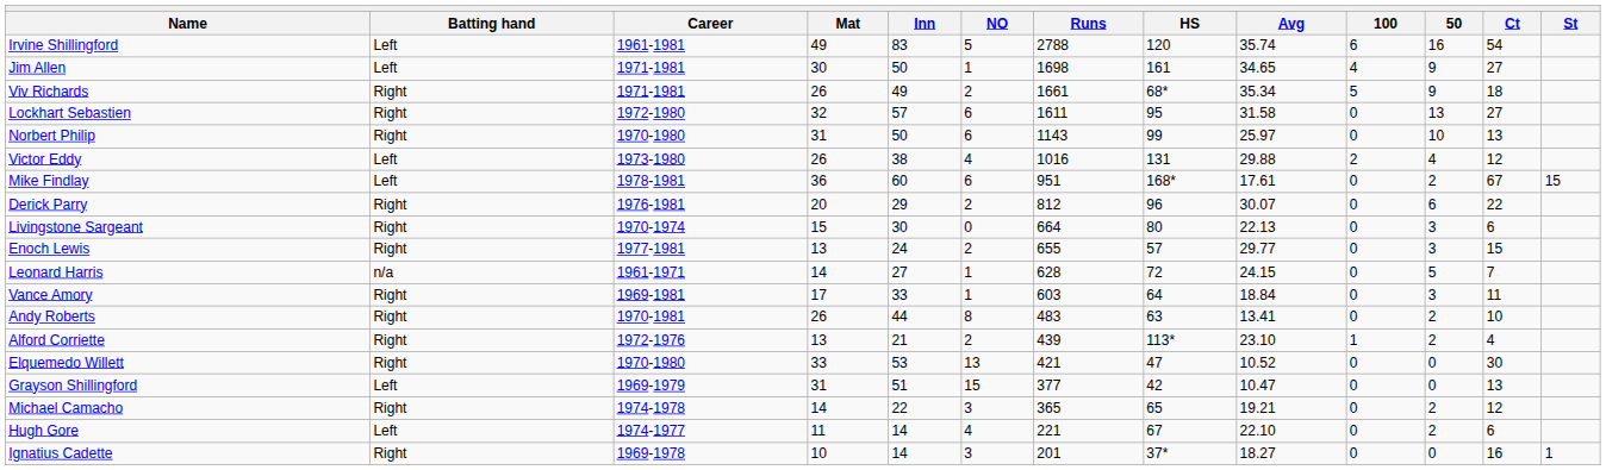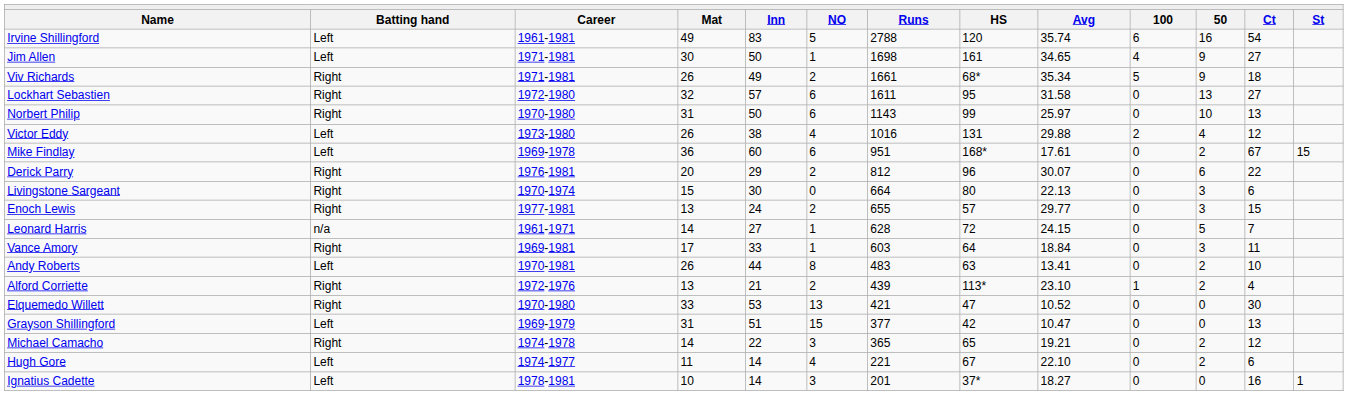 <table class="wikitable" width="90%">
 <tr>
 <td bgcolor="efefef" colspan="13"></td>
 </tr>
 <tr>
 <th>Name</th>
 <th>Batting hand</th>
 <th>Career</th>
 <th>Mat</th>
 <th><a href='#'>Inn</a></th>
 <th><a href='#'>NO</a></th>
 <th><a href='#'>Runs</a></th>
 <th>HS</th>
 <th><a href='#'>Avg</a></th>
 <th>100</th>
 <th>50</th>
 <th><a href='#'>Ct</a></th>
 <th><a href='#'>St</a></th>
 </tr>
 <tr>
 <td><a href='#'>Irvine Shillingford</a></td>
 <td>Left</td>
 <td><a href='#'>1961</a>-<a href='#'>1981</a></td>
 <td>49</td>
 <td>83</td>
 <td>5</td>
 <td>2788</td>
 <td>120</td>
 <td>35.74</td>
 <td>6</td>
 <td>16</td>
 <td>54</td>
 <td></td>
 </tr>
 <tr>
 <td><a href='#'>Jim Allen</a></td>
 <td>Left</td>
 <td><a href='#'>1971</a>-<a href='#'>1981</a></td>
 <td>30</td>
 <td>50</td>
 <td>1</td>
 <td>1698</td>
 <td>161</td>
 <td>34.65</td>
 <td>4</td>
 <td>9</td>
 <td>27</td>
 <td></td>
 </tr>
 <tr>
 <td><a href='#'>Viv Richards</a></td>
 <td>Right</td>
 <td><a href='#'>1971</a>-<a href='#'>1981</a></td>
 <td>26</td>
 <td>49</td>
 <td>2</td>
 <td>1661</td>
 <td>68*</td>
 <td>35.34</td>
 <td>5</td>
 <td>9</td>
 <td>18</td>
 <td></td>
 </tr>
 <tr>
 <td><a href='#'>Lockhart Sebastien</a></td>
 <td>Right</td>
 <td><a href='#'>1972</a>-<a href='#'>1980</a></td>
 <td>32</td>
 <td>57</td>
 <td>6</td>
 <td>1611</td>
 <td>95</td>
 <td>31.58</td>
 <td>0</td>
 <td>13</td>
 <td>27</td>
 <td></td>
 </tr>
 <tr>
 <td><a href='#'>Norbert Philip</a></td>
 <td>Right</td>
 <td><a href='#'>1970</a>-<a href='#'>1980</a></td>
 <td>31</td>
 <td>50</td>
 <td>6</td>
 <td>1143</td>
 <td>99</td>
 <td>25.97</td>
 <td>0</td>
 <td>10</td>
 <td>13</td>
 <td></td>
 </tr>
 <tr>
 <td><a href='#'>Victor Eddy</a></td>
 <td>Left</td>
 <td><a href='#'>1973</a>-<a href='#'>1980</a></td>
 <td>26</td>
 <td>38</td>
 <td>4</td>
 <td>1016</td>
 <td>131</td>
 <td>29.88</td>
 <td>2</td>
 <td>4</td>
 <td>12</td>
 <td></td>
 </tr>
 <tr>
 <td><a href='#'>Mike Findlay</a></td>
 <td>Left</td>
-<td><a href='#'>1978</a>-<a href='#'>1981</a></td>
+<td><a href='#'>1969</a>-<a href='#'>1978</a></td>
 <td>36</td>
 <td>60</td>
 <td>6</td>
 <td>951</td>
 <td>168*</td>
 <td>17.61</td>
 <td>0</td>
 <td>2</td>
 <td>67</td>
 <td>15</td>
 </tr>
 <tr>
 <td><a href='#'>Derick Parry</a></td>
 <td>Right</td>
 <td><a href='#'>1976</a>-<a href='#'>1981</a></td>
 <td>20</td>
 <td>29</td>
 <td>2</td>
 <td>812</td>
 <td>96</td>
 <td>30.07</td>
 <td>0</td>
 <td>6</td>
 <td>22</td>
 <td></td>
 </tr>
 <tr>
 <td><a href='#'>Livingstone Sargeant</a></td>
 <td>Right</td>
 <td><a href='#'>1970</a>-<a href='#'>1974</a></td>
 <td>15</td>
 <td>30</td>
 <td>0</td>
 <td>664</td>
 <td>80</td>
 <td>22.13</td>
 <td>0</td>
 <td>3</td>
 <td>6</td>
 <td></td>
 </tr>
 <tr>
 <td><a href='#'>Enoch Lewis</a></td>
 <td>Right</td>
 <td><a href='#'>1977</a>-<a href='#'>1981</a></td>
 <td>13</td>
 <td>24</td>
 <td>2</td>
 <td>655</td>
 <td>57</td>
 <td>29.77</td>
 <td>0</td>
 <td>3</td>
 <td>15</td>
 <td></td>
 </tr>
 <tr>
 <td><a href='#'>Leonard Harris</a></td>
 <td>n/a</td>
 <td><a href='#'>1961</a>-<a href='#'>1971</a></td>
 <td>14</td>
 <td>27</td>
 <td>1</td>
 <td>628</td>
 <td>72</td>
 <td>24.15</td>
 <td>0</td>
 <td>5</td>
 <td>7</td>
 <td></td>
 </tr>
 <tr>
 <td><a href='#'>Vance Amory</a></td>
 <td>Right</td>
 <td><a href='#'>1969</a>-<a href='#'>1981</a></td>
 <td>17</td>
 <td>33</td>
 <td>1</td>
 <td>603</td>
 <td>64</td>
 <td>18.84</td>
 <td>0</td>
 <td>3</td>
 <td>11</td>
 <td></td>
 </tr>
 <tr>
 <td><a href='#'>Andy Roberts</a></td>
-<td>Right</td>
+<td>Left</td>
 <td><a href='#'>1970</a>-<a href='#'>1981</a></td>
 <td>26</td>
 <td>44</td>
 <td>8</td>
 <td>483</td>
 <td>63</td>
 <td>13.41</td>
 <td>0</td>
 <td>2</td>
 <td>10</td>
 <td></td>
 </tr>
 <tr>
 <td><a href='#'>Alford Corriette</a></td>
 <td>Right</td>
 <td><a href='#'>1972</a>-<a href='#'>1976</a></td>
 <td>13</td>
 <td>21</td>
 <td>2</td>
 <td>439</td>
 <td>113*</td>
 <td>23.10</td>
 <td>1</td>
 <td>2</td>
 <td>4</td>
 <td></td>
 </tr>
 <tr>
 <td><a href='#'>Elquemedo Willett</a></td>
 <td>Right</td>
 <td><a href='#'>1970</a>-<a href='#'>1980</a></td>
 <td>33</td>
 <td>53</td>
 <td>13</td>
 <td>421</td>
 <td>47</td>
 <td>10.52</td>
 <td>0</td>
 <td>0</td>
 <td>30</td>
 <td></td>
 </tr>
 <tr>
 <td><a href='#'>Grayson Shillingford</a></td>
 <td>Left</td>
 <td><a href='#'>1969</a>-<a href='#'>1979</a></td>
 <td>31</td>
 <td>51</td>
 <td>15</td>
 <td>377</td>
 <td>42</td>
 <td>10.47</td>
 <td>0</td>
 <td>0</td>
 <td>13</td>
 <td></td>
 </tr>
 <tr>
 <td><a href='#'>Michael Camacho</a></td>
 <td>Right</td>
 <td><a href='#'>1974</a>-<a href='#'>1978</a></td>
 <td>14</td>
 <td>22</td>
 <td>3</td>
 <td>365</td>
 <td>65</td>
 <td>19.21</td>
 <td>0</td>
 <td>2</td>
 <td>12</td>
 <td></td>
 </tr>
 <tr>
 <td><a href='#'>Hugh Gore</a></td>
 <td>Left</td>
 <td><a href='#'>1974</a>-<a href='#'>1977</a></td>
 <td>11</td>
 <td>14</td>
 <td>4</td>
 <td>221</td>
 <td>67</td>
 <td>22.10</td>
 <td>0</td>
 <td>2</td>
 <td>6</td>
 <td></td>
 </tr>
 <tr>
 <td><a href='#'>Ignatius Cadette</a></td>
-<td>Right</td>
-<td><a href='#'>1969</a>-<a href='#'>1978</a></td>
+<td>Left</td>
+<td><a href='#'>1978</a>-<a href='#'>1981</a></td>
 <td>10</td>
 <td>14</td>
 <td>3</td>
 <td>201</td>
 <td>37*</td>
 <td>18.27</td>
 <td>0</td>
 <td>0</td>
 <td>16</td>
 <td>1</td>
 </tr>
 </table>
